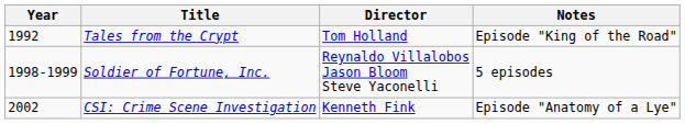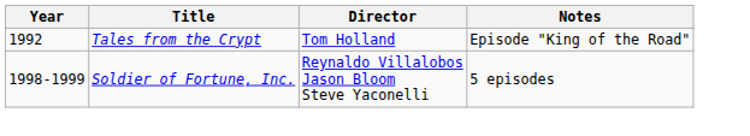 <table class="wikitable">
 <tr>
 <th>Year</th>
 <th>Title</th>
 <th>Director</th>
 <th>Notes</th>
 </tr>
 <tr>
 <td>1992</td>
 <td><em><a href='#'>Tales from the Crypt</a></em></td>
 <td><a href='#'>Tom Holland</a></td>
 <td>Episode "King of the Road"</td>
 </tr>
 <tr>
 <td>1998-1999</td>
 <td><em><a href='#'>Soldier of Fortune, Inc.</a></em></td>
 <td><a href='#'>Reynaldo Villalobos</a><br><a href='#'>Jason Bloom</a><br>Steve Yaconelli</td>
 <td>5 episodes</td>
 </tr>
-<tr>
-<td>2002</td>
-<td><em><a href='#'>CSI: Crime Scene Investigation</a></em></td>
-<td><a href='#'>Kenneth Fink</a></td>
-<td>Episode "Anatomy of a Lye"</td>
-</tr>
 </table>
